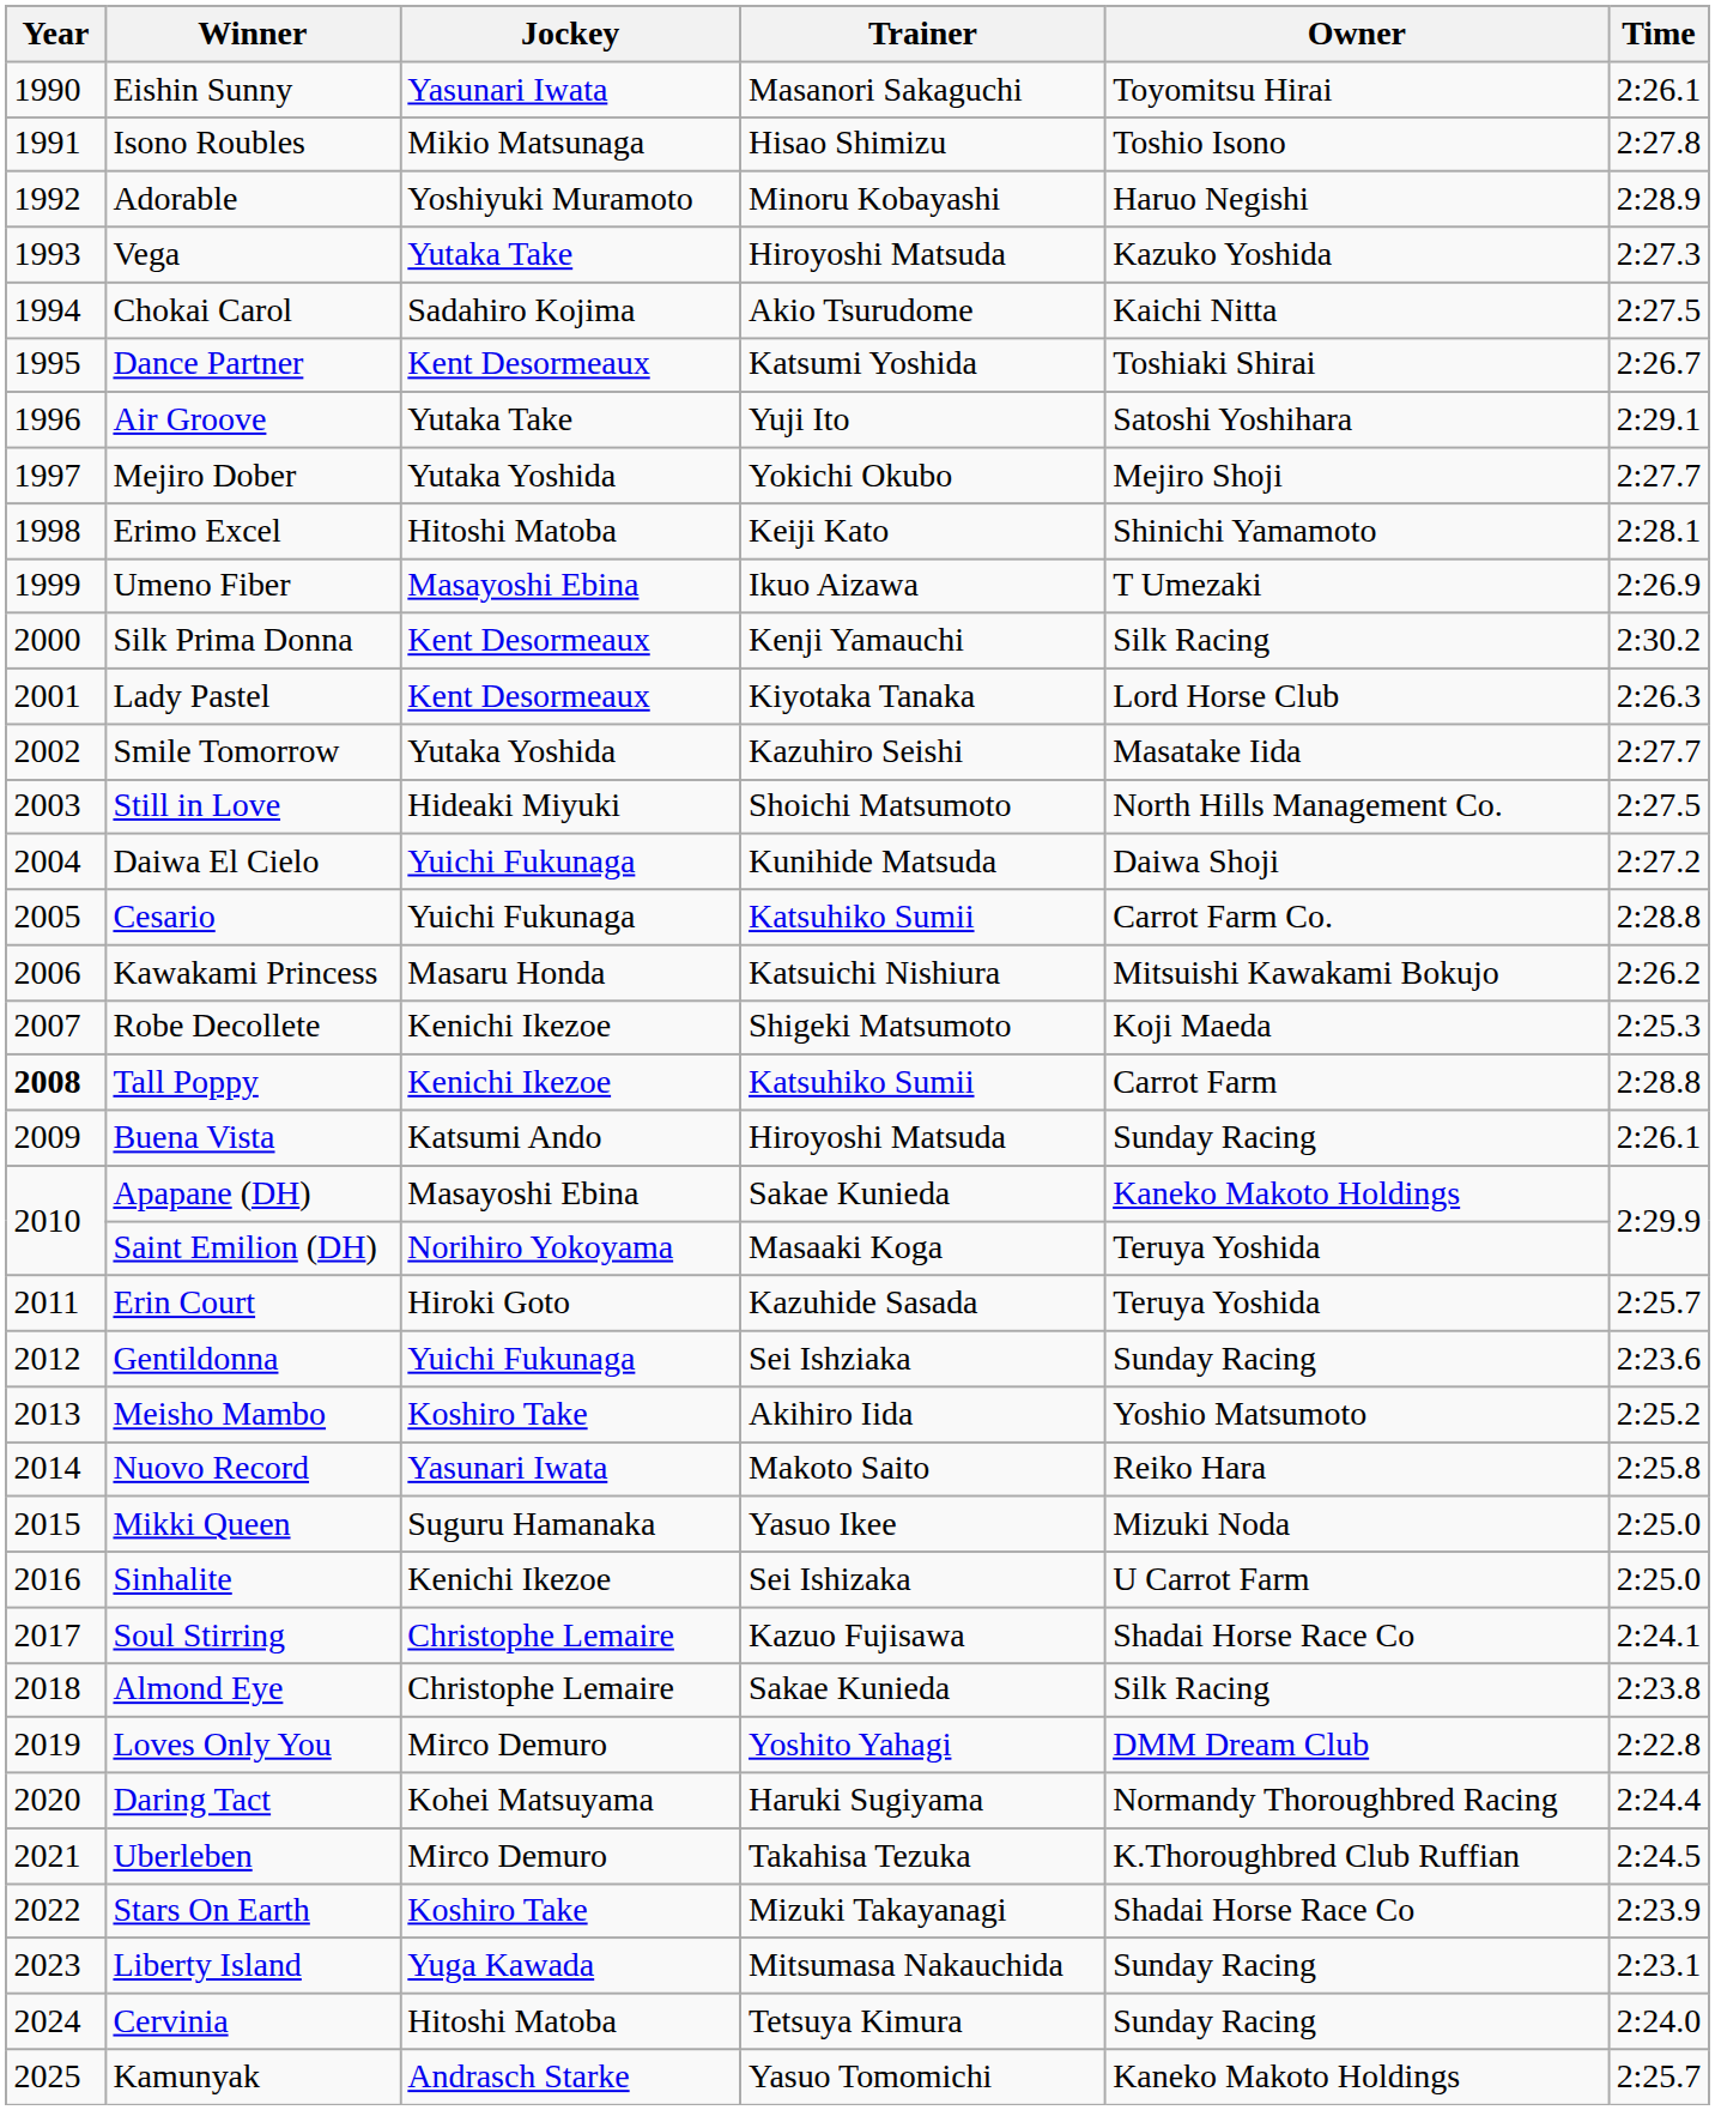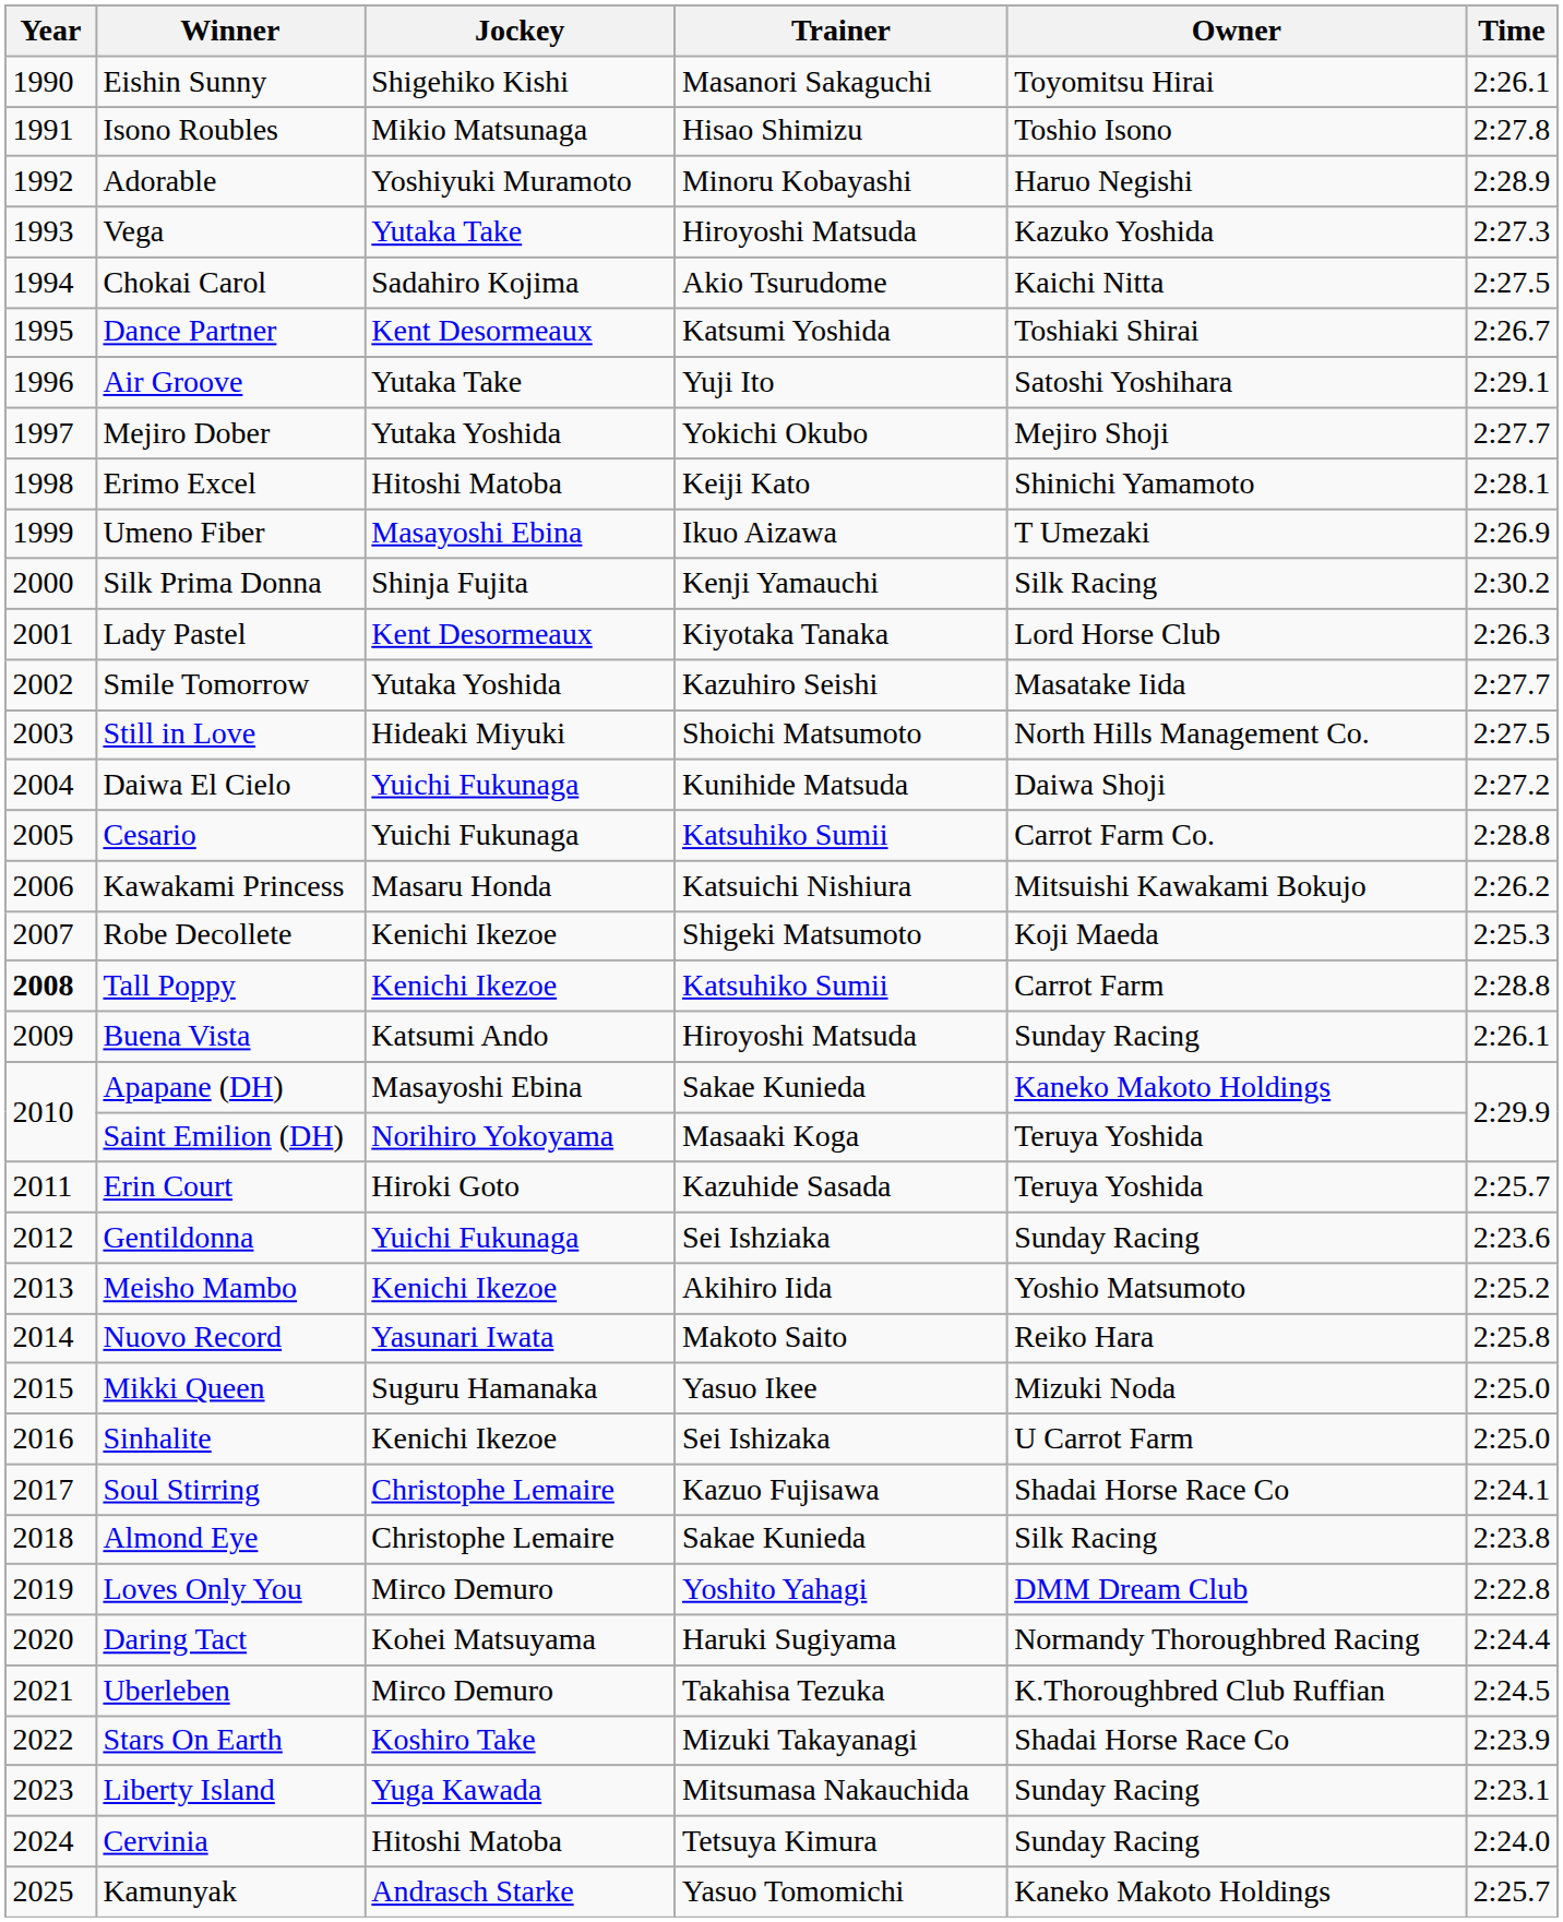 <table class="wikitable sortable" style="font-size:90%">
 <tr>
 <th width="36px">Year<br></th>
 <th width="120px">Winner<br></th>
 <th width="140px">Jockey<br></th>
 <th width="150px">Trainer<br></th>
 <th width="210px">Owner<br></th>
 <th>Time<br></th>
 </tr>
 <tr>
 <td>1990</td>
 <td>Eishin Sunny</td>
-<td><a href='#'>Yasunari Iwata</a></td>
+<td>Shigehiko Kishi</td>
 <td>Masanori Sakaguchi</td>
 <td>Toyomitsu Hirai</td>
 <td>2:26.1</td>
 </tr>
 <tr>
 <td>1991</td>
 <td>Isono Roubles</td>
 <td>Mikio Matsunaga</td>
 <td>Hisao Shimizu</td>
 <td>Toshio Isono</td>
 <td>2:27.8</td>
 </tr>
 <tr>
 <td>1992</td>
 <td>Adorable</td>
 <td>Yoshiyuki Muramoto</td>
 <td>Minoru Kobayashi</td>
 <td>Haruo Negishi</td>
 <td>2:28.9</td>
 </tr>
 <tr>
 <td>1993</td>
 <td>Vega</td>
 <td><a href='#'>Yutaka Take</a></td>
 <td>Hiroyoshi Matsuda</td>
 <td>Kazuko Yoshida</td>
 <td>2:27.3</td>
 </tr>
 <tr>
 <td>1994</td>
 <td>Chokai Carol</td>
 <td>Sadahiro Kojima</td>
 <td>Akio Tsurudome</td>
 <td>Kaichi Nitta</td>
 <td>2:27.5</td>
 </tr>
 <tr>
 <td>1995</td>
 <td><a href='#'>Dance Partner</a></td>
 <td><a href='#'>Kent Desormeaux</a></td>
 <td>Katsumi Yoshida</td>
 <td>Toshiaki Shirai</td>
 <td>2:26.7</td>
 </tr>
 <tr>
 <td>1996</td>
 <td><a href='#'>Air Groove</a></td>
 <td>Yutaka Take</td>
 <td>Yuji Ito</td>
 <td>Satoshi Yoshihara</td>
 <td>2:29.1</td>
 </tr>
 <tr>
 <td>1997</td>
 <td>Mejiro Dober</td>
 <td>Yutaka Yoshida</td>
 <td>Yokichi Okubo</td>
 <td>Mejiro Shoji</td>
 <td>2:27.7</td>
 </tr>
 <tr>
 <td>1998</td>
 <td>Erimo Excel</td>
 <td>Hitoshi Matoba</td>
 <td>Keiji Kato</td>
 <td>Shinichi Yamamoto</td>
 <td>2:28.1</td>
 </tr>
 <tr>
 <td>1999</td>
 <td>Umeno Fiber</td>
 <td><a href='#'>Masayoshi Ebina</a></td>
 <td>Ikuo Aizawa</td>
 <td>T Umezaki</td>
 <td>2:26.9</td>
 </tr>
 <tr>
 <td>2000</td>
 <td>Silk Prima Donna</td>
-<td><a href='#'>Kent Desormeaux</a></td>
+<td>Shinja Fujita</td>
 <td>Kenji Yamauchi</td>
 <td>Silk Racing</td>
 <td>2:30.2</td>
 </tr>
 <tr>
 <td>2001</td>
 <td>Lady Pastel</td>
 <td><a href='#'>Kent Desormeaux</a></td>
 <td>Kiyotaka Tanaka</td>
 <td>Lord Horse Club</td>
 <td>2:26.3</td>
 </tr>
 <tr>
 <td>2002</td>
 <td>Smile Tomorrow</td>
 <td>Yutaka Yoshida</td>
 <td>Kazuhiro Seishi</td>
 <td>Masatake Iida</td>
 <td>2:27.7</td>
 </tr>
 <tr>
 <td>2003</td>
 <td><a href='#'>Still in Love</a></td>
 <td>Hideaki Miyuki</td>
 <td>Shoichi Matsumoto</td>
 <td>North Hills Management Co.</td>
 <td>2:27.5</td>
 </tr>
 <tr>
 <td>2004</td>
 <td>Daiwa El Cielo</td>
 <td><a href='#'>Yuichi Fukunaga</a></td>
 <td>Kunihide Matsuda</td>
 <td>Daiwa Shoji</td>
 <td>2:27.2</td>
 </tr>
 <tr>
 <td>2005</td>
 <td><a href='#'>Cesario</a></td>
 <td>Yuichi Fukunaga</td>
 <td><a href='#'>Katsuhiko Sumii</a></td>
 <td>Carrot Farm Co.</td>
 <td>2:28.8</td>
 </tr>
 <tr>
 <td>2006</td>
 <td>Kawakami Princess</td>
 <td>Masaru Honda</td>
 <td>Katsuichi Nishiura</td>
 <td>Mitsuishi Kawakami Bokujo</td>
 <td>2:26.2</td>
 </tr>
 <tr>
 <td>2007</td>
 <td>Robe Decollete</td>
 <td>Kenichi Ikezoe</td>
 <td>Shigeki Matsumoto</td>
 <td>Koji Maeda</td>
 <td>2:25.3</td>
 </tr>
 <tr>
 <td><strong>2008</strong></td>
 <td><a href='#'>Tall Poppy</a></td>
 <td><a href='#'>Kenichi Ikezoe</a></td>
 <td><a href='#'>Katsuhiko Sumii</a></td>
 <td>Carrot Farm</td>
 <td>2:28.8</td>
 </tr>
 <tr>
 <td>2009</td>
 <td><a href='#'>Buena Vista</a></td>
 <td>Katsumi Ando</td>
 <td>Hiroyoshi Matsuda</td>
 <td>Sunday Racing</td>
 <td>2:26.1</td>
 </tr>
 <tr>
 <td rowspan="2">2010</td>
 <td><a href='#'>Apapane</a> (<a href='#'>DH</a>)</td>
 <td>Masayoshi Ebina</td>
 <td>Sakae Kunieda</td>
 <td><a href='#'>Kaneko Makoto Holdings</a></td>
 <td rowspan="2">2:29.9</td>
 </tr>
 <tr>
 <td><a href='#'>Saint Emilion</a> (<a href='#'>DH</a>)</td>
 <td><a href='#'>Norihiro Yokoyama</a></td>
 <td>Masaaki Koga</td>
 <td>Teruya Yoshida</td>
 </tr>
 <tr>
 <td>2011</td>
 <td><a href='#'>Erin Court</a></td>
 <td>Hiroki Goto</td>
 <td>Kazuhide Sasada</td>
 <td>Teruya Yoshida</td>
 <td>2:25.7</td>
 </tr>
 <tr>
 <td>2012</td>
 <td><a href='#'>Gentildonna</a></td>
 <td><a href='#'>Yuichi Fukunaga</a></td>
 <td>Sei Ishziaka</td>
 <td>Sunday Racing</td>
 <td>2:23.6</td>
 </tr>
 <tr>
 <td>2013</td>
 <td><a href='#'>Meisho Mambo</a></td>
-<td><a href='#'>Koshiro Take</a></td>
+<td><a href='#'>Kenichi Ikezoe</a></td>
 <td>Akihiro Iida</td>
 <td>Yoshio Matsumoto</td>
 <td>2:25.2</td>
 </tr>
 <tr>
 <td>2014</td>
 <td><a href='#'>Nuovo Record</a></td>
 <td><a href='#'>Yasunari Iwata</a></td>
 <td>Makoto Saito</td>
 <td>Reiko Hara</td>
 <td>2:25.8</td>
 </tr>
 <tr>
 <td>2015</td>
 <td><a href='#'>Mikki Queen</a></td>
 <td>Suguru Hamanaka</td>
 <td>Yasuo Ikee</td>
 <td>Mizuki Noda</td>
 <td>2:25.0</td>
 </tr>
 <tr>
 <td>2016</td>
 <td><a href='#'>Sinhalite</a></td>
 <td>Kenichi Ikezoe</td>
 <td>Sei Ishizaka</td>
 <td>U Carrot Farm</td>
 <td>2:25.0</td>
 </tr>
 <tr>
 <td>2017</td>
 <td><a href='#'>Soul Stirring</a></td>
 <td><a href='#'>Christophe Lemaire</a></td>
 <td>Kazuo Fujisawa</td>
 <td>Shadai Horse Race Co</td>
 <td>2:24.1</td>
 </tr>
 <tr>
 <td>2018</td>
 <td><a href='#'>Almond Eye</a></td>
 <td>Christophe Lemaire</td>
 <td>Sakae Kunieda</td>
 <td>Silk Racing</td>
 <td>2:23.8</td>
 </tr>
 <tr>
 <td>2019</td>
 <td><a href='#'>Loves Only You</a></td>
 <td>Mirco Demuro</td>
 <td><a href='#'>Yoshito Yahagi</a></td>
 <td><a href='#'>DMM Dream Club</a></td>
 <td>2:22.8</td>
 </tr>
 <tr>
 <td>2020</td>
 <td><a href='#'>Daring Tact</a></td>
 <td>Kohei Matsuyama</td>
 <td>Haruki Sugiyama</td>
 <td>Normandy Thoroughbred Racing</td>
 <td>2:24.4</td>
 </tr>
 <tr>
 <td>2021</td>
 <td><a href='#'>Uberleben</a></td>
 <td>Mirco Demuro</td>
 <td>Takahisa Tezuka</td>
 <td>K.Thoroughbred Club Ruffian</td>
 <td>2:24.5</td>
 </tr>
 <tr>
 <td>2022</td>
 <td><a href='#'>Stars On Earth</a></td>
 <td><a href='#'>Koshiro Take</a></td>
 <td>Mizuki Takayanagi</td>
 <td>Shadai Horse Race Co</td>
 <td>2:23.9</td>
 </tr>
 <tr>
 <td>2023</td>
 <td><a href='#'>Liberty Island</a></td>
 <td><a href='#'>Yuga Kawada</a></td>
 <td>Mitsumasa Nakauchida</td>
 <td>Sunday Racing</td>
 <td>2:23.1</td>
 </tr>
 <tr>
 <td>2024</td>
 <td><a href='#'>Cervinia</a></td>
 <td>Hitoshi Matoba</td>
 <td>Tetsuya Kimura</td>
 <td>Sunday Racing</td>
 <td>2:24.0</td>
 </tr>
 <tr>
 <td>2025</td>
 <td>Kamunyak</td>
 <td><a href='#'>Andrasch Starke</a></td>
 <td>Yasuo Tomomichi</td>
 <td>Kaneko Makoto Holdings</td>
 <td>2:25.7</td>
 </tr>
 </table>
